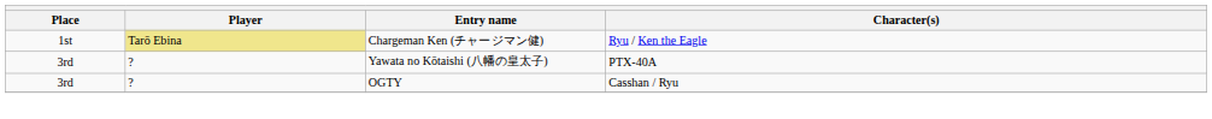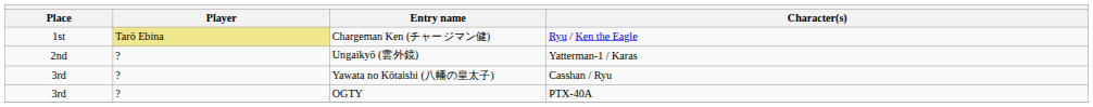 <table class="wikitable" width=100%>
 <tr>
 <th colspan=4></th>
 </tr>
 <tr>
 <th width=10%>Place</th>
 <th width=20%>Player</th>
 <th width=20%>Entry name</th>
 <th width=50%>Character(s)</th>
 </tr>
 <tr>
 <td align=center>1st</td>
 <td style="background: khaki;">Tarō Ebina</td>
 <td>Chargeman Ken (チャージマン健)</td>
 <td><a href='#'>Ryu</a> / <a href='#'>Ken the Eagle</a></td>
 </tr>
 <tr>
+<td align=center>2nd</td>
+<td>?</td>
+<td>Ungaikyō (雲外鏡)</td>
+<td>Yatterman-1 / Karas</td>
+</tr>
+<tr>
 <td align=center>3rd</td>
 <td>?</td>
 <td>Yawata no Kōtaishi (八幡の皇太子)</td>
-<td>PTX-40A</td>
+<td>Casshan / Ryu</td>
 </tr>
 <tr>
 <td align=center>3rd</td>
 <td>?</td>
 <td>OGTY</td>
-<td>Casshan / Ryu</td>
+<td>PTX-40A</td>
 </tr>
 <tr>
 </tr>
 </table>
